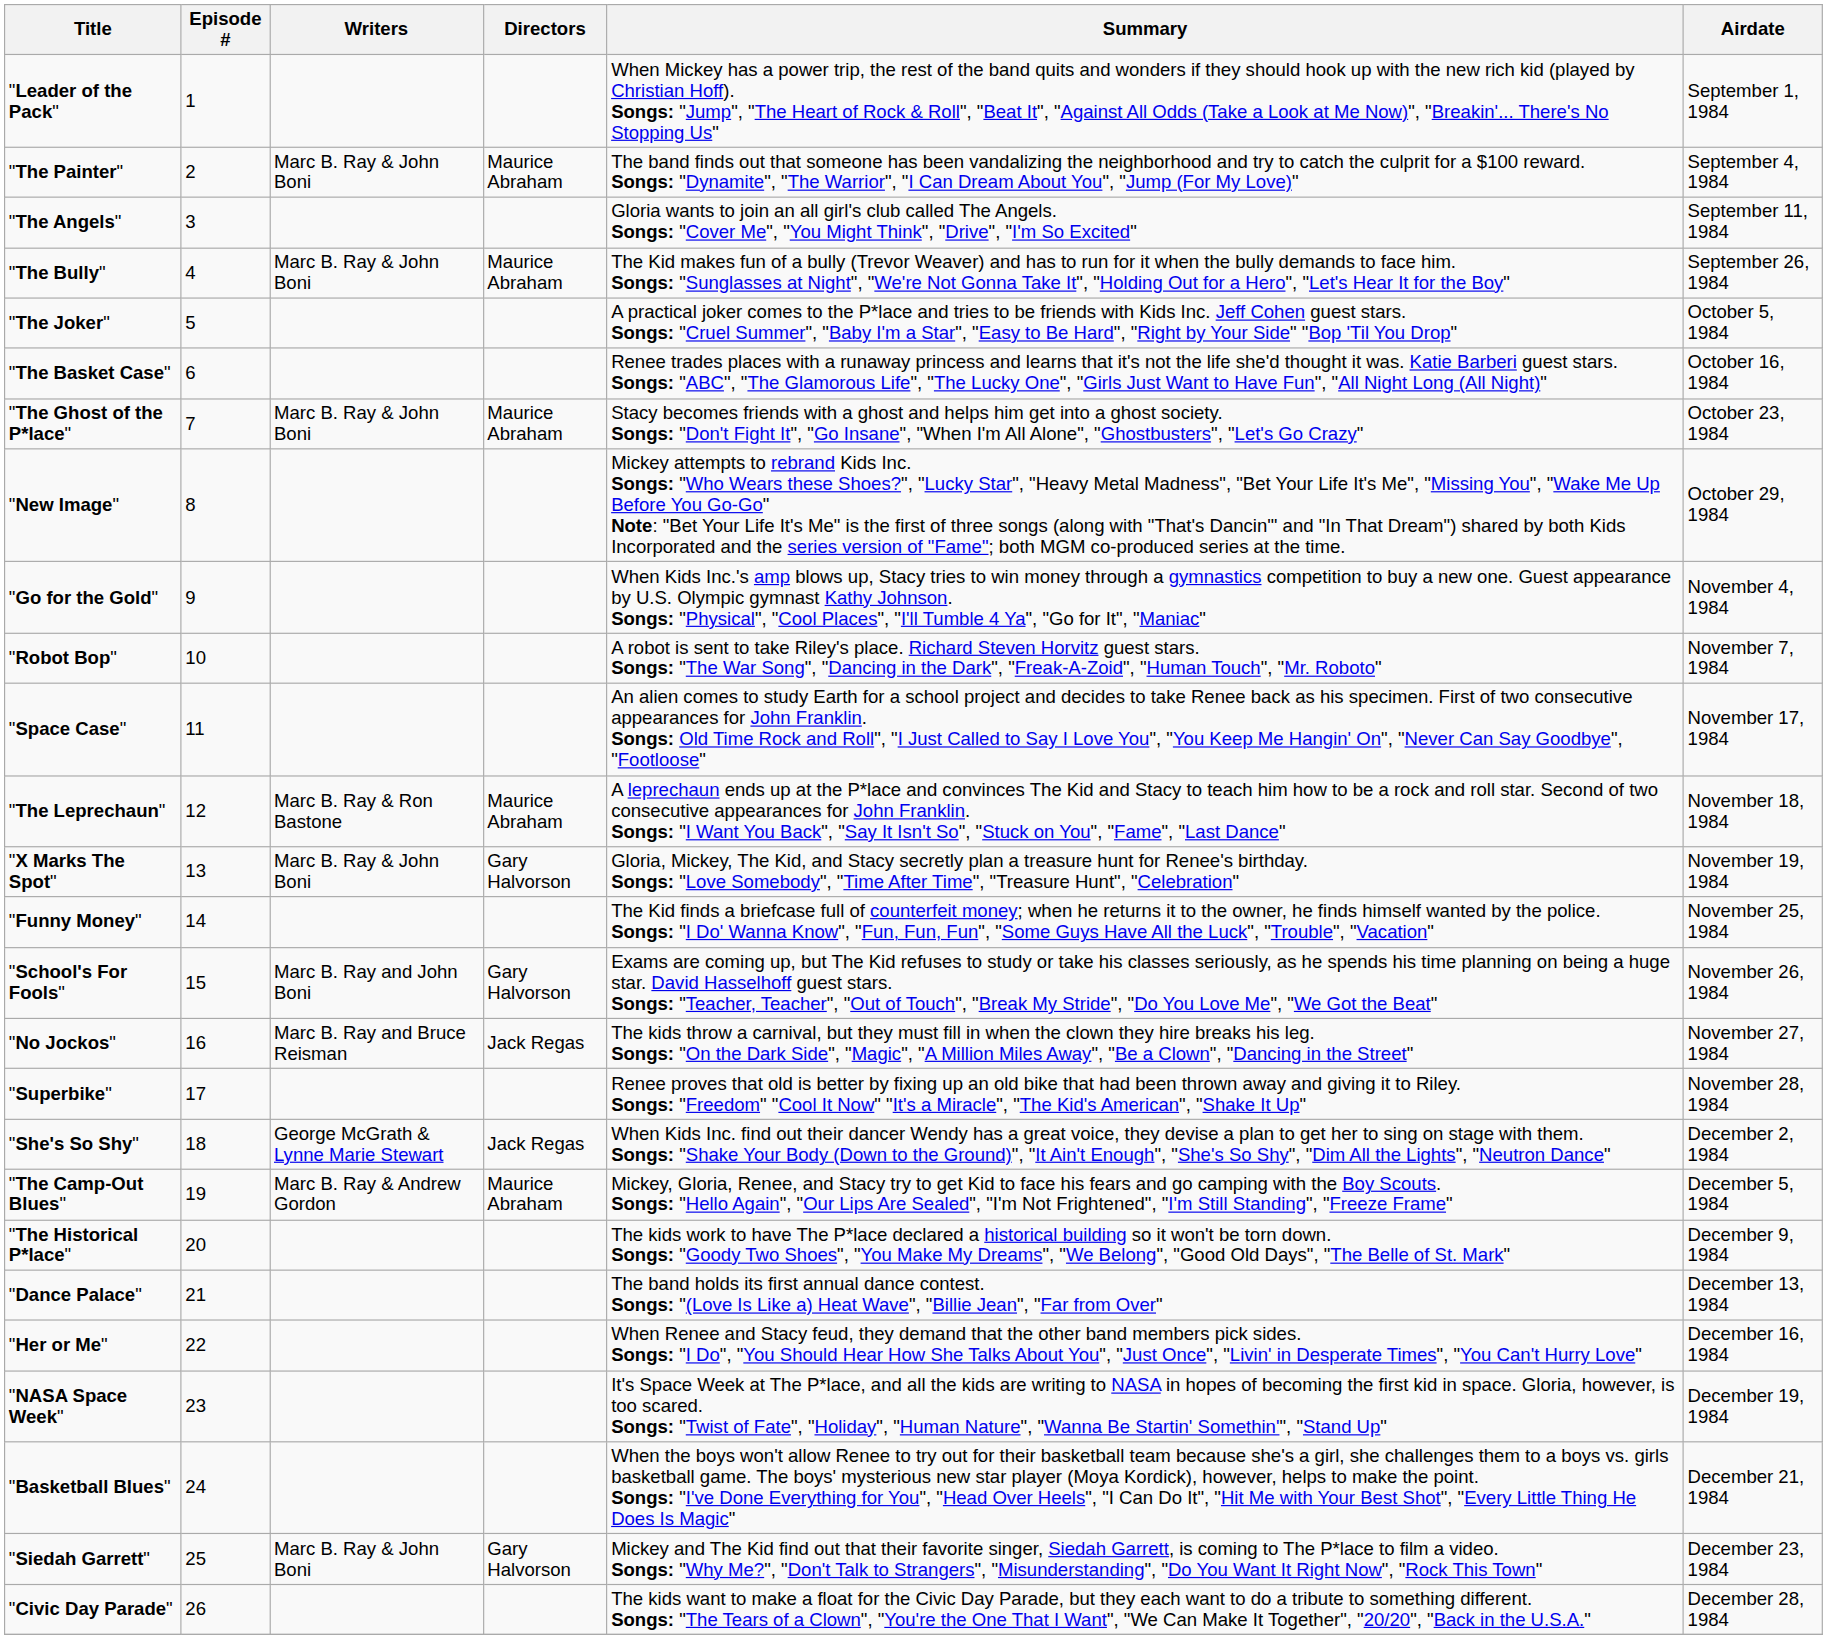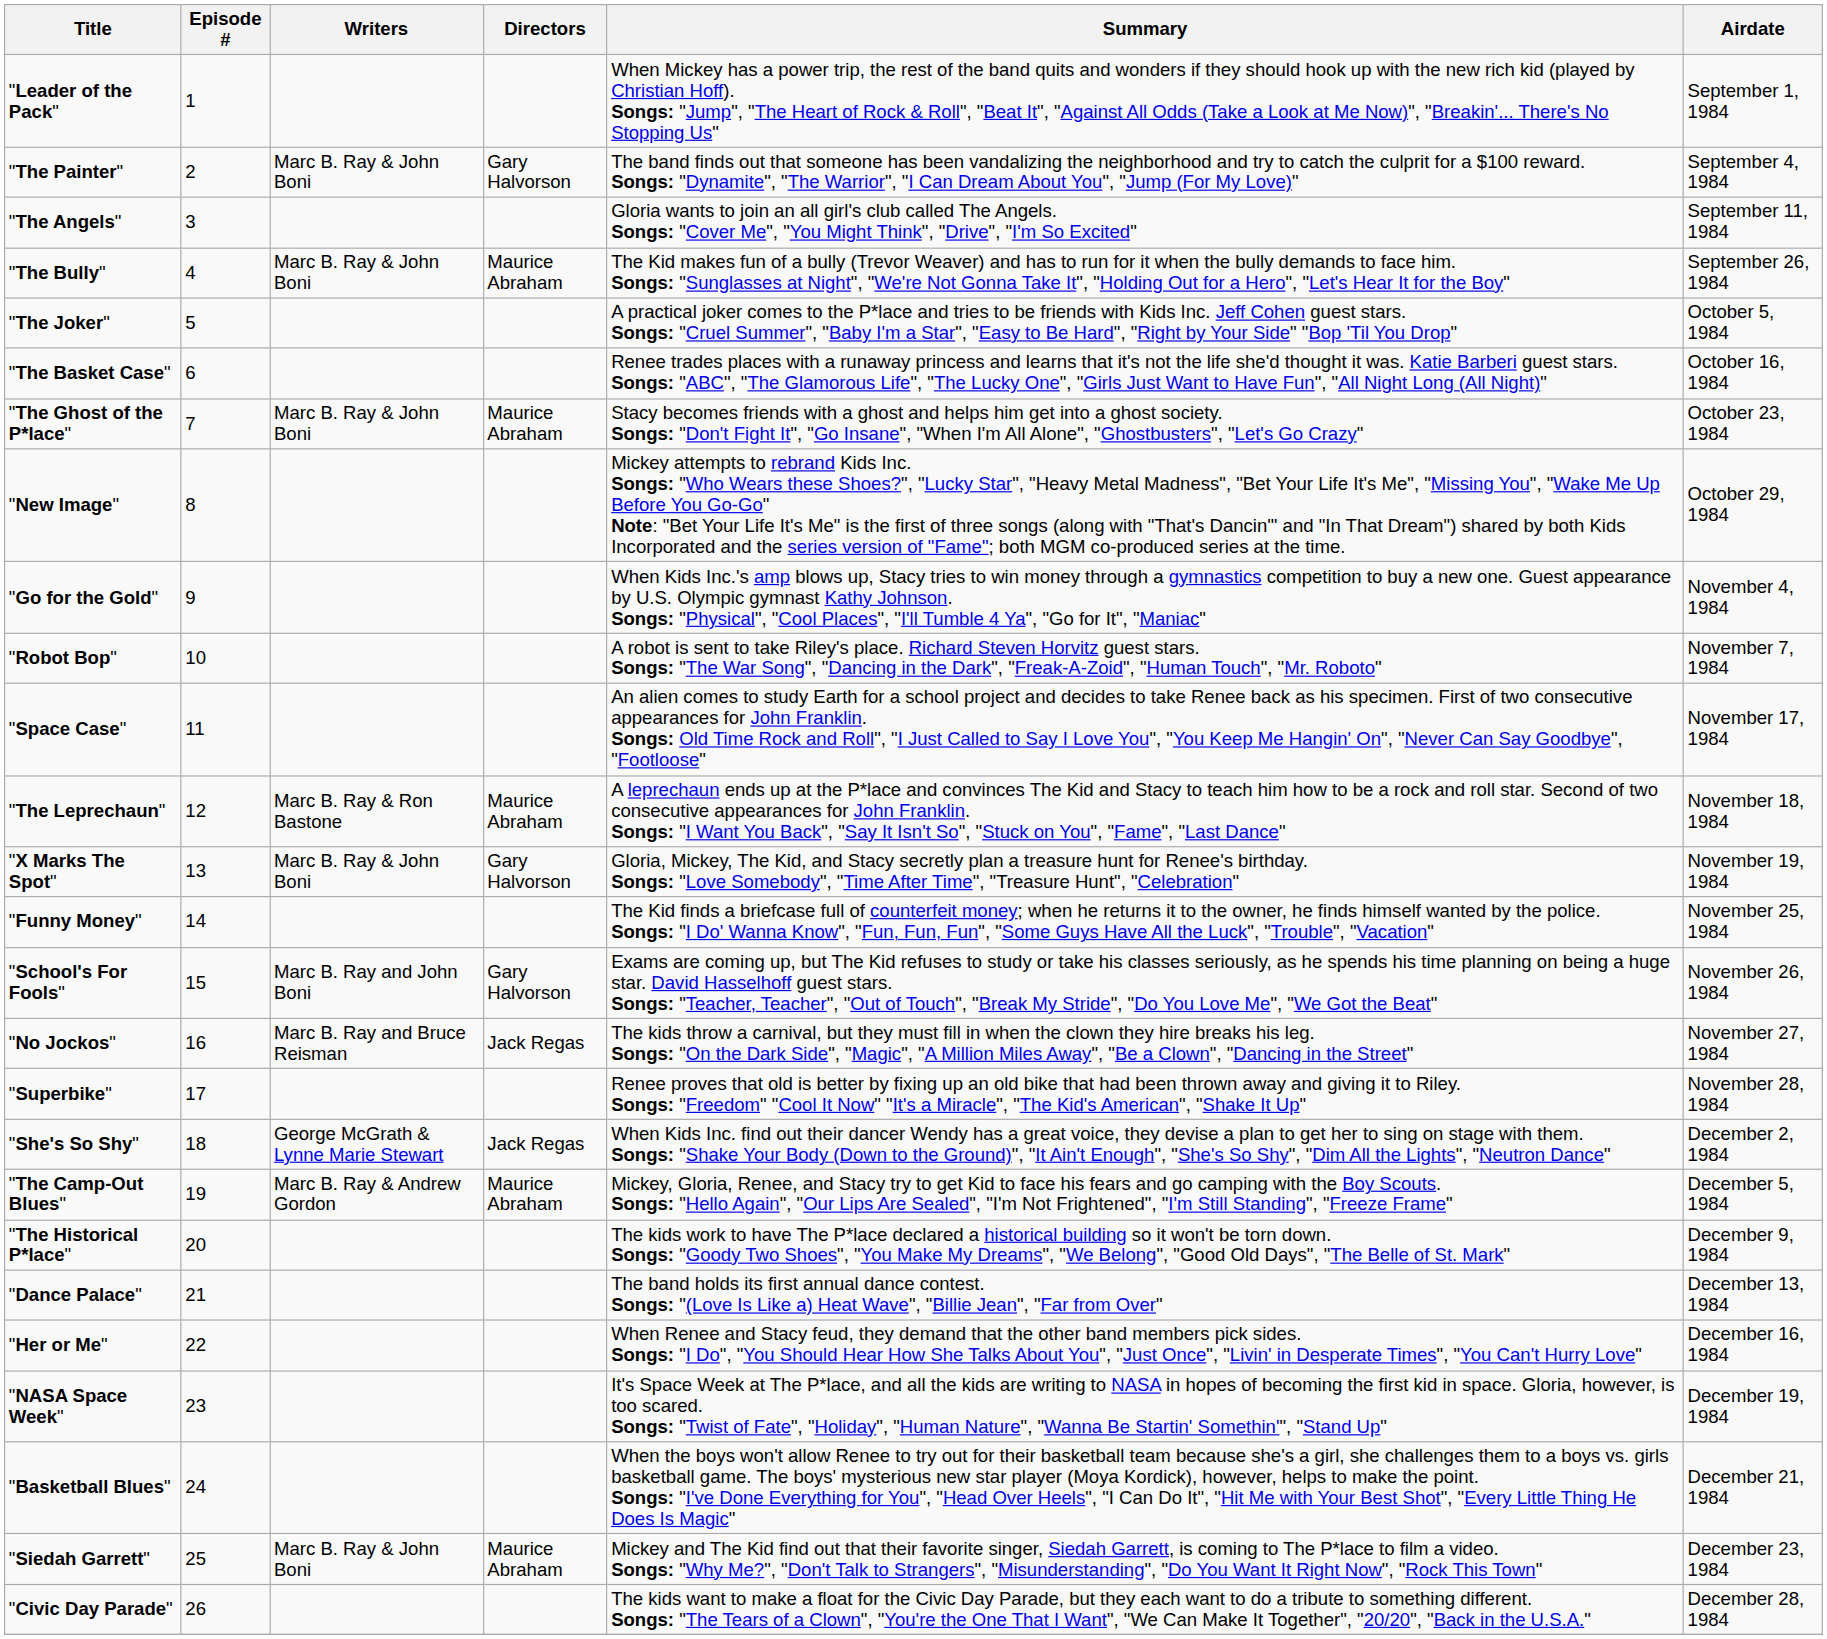 <table class="wikitable">
 <tr>
 <th>Title</th>
 <th>Episode #</th>
 <th>Writers</th>
 <th>Directors</th>
 <th>Summary</th>
 <th>Airdate</th>
 </tr>
 <tr>
 <td>"<strong>Leader of the Pack</strong>"</td>
 <td>1</td>
 <td></td>
 <td></td>
 <td>When Mickey has a power trip, the rest of the band quits and wonders if they should hook up with the new rich kid (played by <a href='#'>Christian Hoff</a>).<br><strong>Songs:</strong> "<a href='#'>Jump</a>", "<a href='#'>The Heart of Rock & Roll</a>", "<a href='#'>Beat It</a>", "<a href='#'>Against All Odds (Take a Look at Me Now)</a>", "<a href='#'>Breakin'... There's No Stopping Us</a>"</td>
 <td>September 1, 1984</td>
 </tr>
 <tr>
 <td>"<strong>The Painter</strong>"</td>
 <td>2</td>
 <td>Marc B. Ray & John Boni</td>
-<td>Maurice Abraham</td>
+<td>Gary Halvorson</td>
 <td>The band finds out that someone has been vandalizing the neighborhood and try to catch the culprit for a $100 reward.<br><strong>Songs:</strong> "<a href='#'>Dynamite</a>", "<a href='#'>The Warrior</a>", "<a href='#'>I Can Dream About You</a>", "<a href='#'>Jump (For My Love)</a>"</td>
 <td>September 4, 1984</td>
 </tr>
 <tr>
 <td>"<strong>The Angels</strong>"</td>
 <td>3</td>
 <td></td>
 <td></td>
 <td>Gloria wants to join an all girl's club called The Angels.<br><strong>Songs:</strong> "<a href='#'>Cover Me</a>", "<a href='#'>You Might Think</a>", "<a href='#'>Drive</a>", "<a href='#'>I'm So Excited</a>"</td>
 <td>September 11, 1984</td>
 </tr>
 <tr>
 <td>"<strong>The Bully</strong>"</td>
 <td>4</td>
 <td>Marc B. Ray & John Boni</td>
 <td>Maurice Abraham</td>
 <td>The Kid makes fun of a bully (Trevor Weaver) and has to run for it when the bully demands to face him.<br><strong>Songs:</strong> "<a href='#'>Sunglasses at Night</a>", "<a href='#'>We're Not Gonna Take It</a>", "<a href='#'>Holding Out for a Hero</a>", "<a href='#'>Let's Hear It for the Boy</a>"</td>
 <td>September 26, 1984</td>
 </tr>
 <tr>
 <td>"<strong>The Joker</strong>"</td>
 <td>5</td>
 <td></td>
 <td></td>
 <td>A practical joker comes to the P*lace and tries to be friends with Kids Inc. <a href='#'>Jeff Cohen</a> guest stars.<br><strong>Songs:</strong> "<a href='#'>Cruel Summer</a>", "<a href='#'>Baby I'm a Star</a>", "<a href='#'>Easy to Be Hard</a>", "<a href='#'>Right by Your Side</a>" "<a href='#'>Bop 'Til You Drop</a>"</td>
 <td>October 5, 1984</td>
 </tr>
 <tr>
 <td>"<strong>The Basket Case</strong>"</td>
 <td>6</td>
 <td></td>
 <td></td>
 <td>Renee trades places with a runaway princess and learns that it's not the life she'd thought it was. <a href='#'>Katie Barberi</a> guest stars.<br><strong>Songs:</strong> "<a href='#'>ABC</a>", "<a href='#'>The Glamorous Life</a>", "<a href='#'>The Lucky One</a>", "<a href='#'>Girls Just Want to Have Fun</a>", "<a href='#'>All Night Long (All Night)</a>"</td>
 <td>October 16, 1984</td>
 </tr>
 <tr>
 <td>"<strong>The Ghost of the P*lace</strong>"</td>
 <td>7</td>
 <td>Marc B. Ray & John Boni</td>
 <td>Maurice Abraham</td>
 <td>Stacy becomes friends with a ghost and helps him get into a ghost society.<br><strong>Songs:</strong> "<a href='#'>Don't Fight It</a>", "<a href='#'>Go Insane</a>", "When I'm All Alone", "<a href='#'>Ghostbusters</a>", "<a href='#'>Let's Go Crazy</a>"</td>
 <td>October 23, 1984</td>
 </tr>
 <tr>
 <td>"<strong>New Image</strong>"</td>
 <td>8</td>
 <td></td>
 <td></td>
 <td>Mickey attempts to <a href='#'>rebrand</a> Kids Inc.<br><strong>Songs:</strong> "<a href='#'>Who Wears these Shoes?</a>", "<a href='#'>Lucky Star</a>", "Heavy Metal Madness", "Bet Your Life It's Me", "<a href='#'>Missing You</a>", "<a href='#'>Wake Me Up Before You Go-Go</a>"<br><strong>Note</strong>: "Bet Your Life It's Me" is the first of three songs (along with "That's Dancin'" and "In That Dream") shared by both Kids Incorporated and the <a href='#'>series version of "Fame"</a>; both MGM co-produced series at the time.</td>
 <td>October 29, 1984</td>
 </tr>
 <tr>
 <td>"<strong>Go for the Gold</strong>"</td>
 <td>9</td>
 <td></td>
 <td></td>
 <td>When Kids Inc.'s <a href='#'>amp</a> blows up, Stacy tries to win money through a <a href='#'>gymnastics</a> competition to buy a new one. Guest appearance by U.S. Olympic gymnast <a href='#'>Kathy Johnson</a>.<br><strong>Songs:</strong> "<a href='#'>Physical</a>", "<a href='#'>Cool Places</a>", "<a href='#'>I'll Tumble 4 Ya</a>", "Go for It", "<a href='#'>Maniac</a>"</td>
 <td>November 4, 1984</td>
 </tr>
 <tr>
 <td>"<strong>Robot Bop</strong>"</td>
 <td>10</td>
 <td></td>
 <td></td>
 <td>A robot is sent to take Riley's place. <a href='#'>Richard Steven Horvitz</a> guest stars.<br><strong>Songs:</strong> "<a href='#'>The War Song</a>", "<a href='#'>Dancing in the Dark</a>", "<a href='#'>Freak-A-Zoid</a>", "<a href='#'>Human Touch</a>", "<a href='#'>Mr. Roboto</a>"</td>
 <td>November 7, 1984</td>
 </tr>
 <tr>
 <td>"<strong>Space Case</strong>"</td>
 <td>11</td>
 <td></td>
 <td></td>
 <td>An alien comes to study Earth for a school project and decides to take Renee back as his specimen. First of two consecutive appearances for <a href='#'>John Franklin</a>.<br><strong>Songs:</strong> <a href='#'>Old Time Rock and Roll</a>", "<a href='#'>I Just Called to Say I Love You</a>", "<a href='#'>You Keep Me Hangin' On</a>", "<a href='#'>Never Can Say Goodbye</a>", "<a href='#'>Footloose</a>"</td>
 <td>November 17, 1984</td>
 </tr>
 <tr>
 <td>"<strong>The Leprechaun</strong>"</td>
 <td>12</td>
 <td>Marc B. Ray & Ron Bastone</td>
 <td>Maurice Abraham</td>
 <td>A <a href='#'>leprechaun</a> ends up at the P*lace and convinces The Kid and Stacy to teach him how to be a rock and roll star. Second of two consecutive appearances for <a href='#'>John Franklin</a>.<br><strong>Songs:</strong> "<a href='#'>I Want You Back</a>", "<a href='#'>Say It Isn't So</a>", "<a href='#'>Stuck on You</a>", "<a href='#'>Fame</a>", "<a href='#'>Last Dance</a>"</td>
 <td>November 18, 1984</td>
 </tr>
 <tr>
 <td>"<strong>X Marks The Spot</strong>"</td>
 <td>13</td>
 <td>Marc B. Ray & John Boni</td>
 <td>Gary Halvorson</td>
 <td>Gloria, Mickey, The Kid, and Stacy secretly plan a treasure hunt for Renee's birthday.<br><strong>Songs:</strong> "<a href='#'>Love Somebody</a>", "<a href='#'>Time After Time</a>", "Treasure Hunt", "<a href='#'>Celebration</a>"</td>
 <td>November 19, 1984</td>
 </tr>
 <tr>
 <td>"<strong>Funny Money</strong>"</td>
 <td>14</td>
 <td></td>
 <td></td>
 <td>The Kid finds a briefcase full of <a href='#'>counterfeit money</a>; when he  returns it to the owner, he finds himself wanted by the police.<br><strong>Songs:</strong> "<a href='#'>I Do' Wanna Know</a>", "<a href='#'>Fun, Fun, Fun</a>", "<a href='#'>Some Guys Have All the Luck</a>", "<a href='#'>Trouble</a>",  "<a href='#'>Vacation</a>"</td>
 <td>November 25, 1984</td>
 </tr>
 <tr>
 <td>"<strong>School's For Fools</strong>"</td>
 <td>15</td>
 <td>Marc B. Ray and John Boni</td>
 <td>Gary Halvorson</td>
 <td>Exams are coming up, but The Kid refuses to study or take his classes seriously, as he spends his time planning on being a huge star. <a href='#'>David Hasselhoff</a> guest stars.<br><strong>Songs:</strong> "<a href='#'>Teacher, Teacher</a>", "<a href='#'>Out of Touch</a>", "<a href='#'>Break My Stride</a>", "<a href='#'>Do You Love Me</a>", "<a href='#'>We Got the Beat</a>"</td>
 <td>November 26, 1984</td>
 </tr>
 <tr>
 <td>"<strong>No Jockos</strong>"</td>
 <td>16</td>
 <td>Marc B. Ray and Bruce Reisman</td>
 <td>Jack Regas</td>
 <td>The kids throw a carnival, but they must fill in when the clown they hire breaks his leg.<br><strong>Songs:</strong> "<a href='#'>On the Dark Side</a>", "<a href='#'>Magic</a>", "<a href='#'>A Million Miles Away</a>", "<a href='#'>Be a Clown</a>", "<a href='#'>Dancing in the Street</a>"</td>
 <td>November 27, 1984</td>
 </tr>
 <tr>
 <td>"<strong>Superbike</strong>"</td>
 <td>17</td>
 <td></td>
 <td></td>
 <td>Renee proves that old is better by fixing up an old bike that had been thrown away and giving it to Riley.<br><strong>Songs:</strong> "<a href='#'>Freedom</a>"  "<a href='#'>Cool It Now</a>" "<a href='#'>It's a Miracle</a>", "<a href='#'>The Kid's American</a>", "<a href='#'>Shake It Up</a>"</td>
 <td>November 28, 1984</td>
 </tr>
 <tr>
 <td>"<strong>She's So Shy</strong>"</td>
 <td>18</td>
 <td>George McGrath & <a href='#'>Lynne Marie Stewart</a></td>
 <td>Jack Regas</td>
 <td>When Kids Inc. find out their dancer Wendy has a great voice, they devise a plan to get her to sing on stage with them.<br><strong>Songs:</strong> "<a href='#'>Shake Your Body (Down to the Ground)</a>", "<a href='#'>It Ain't Enough</a>", "<a href='#'>She's So Shy</a>", "<a href='#'>Dim All the Lights</a>", "<a href='#'>Neutron Dance</a>"</td>
 <td>December 2, 1984</td>
 </tr>
 <tr>
 <td>"<strong>The Camp-Out Blues</strong>"</td>
 <td>19</td>
 <td>Marc B. Ray & Andrew Gordon</td>
 <td>Maurice Abraham</td>
 <td>Mickey, Gloria, Renee, and Stacy try to get Kid to face his fears and go camping with the <a href='#'>Boy Scouts</a>.<br><strong>Songs:</strong> "<a href='#'>Hello Again</a>", "<a href='#'>Our Lips Are Sealed</a>", "I'm Not Frightened", "<a href='#'>I'm Still Standing</a>", "<a href='#'>Freeze Frame</a>"</td>
 <td>December 5, 1984</td>
 </tr>
 <tr>
 <td>"<strong>The Historical P*lace</strong>"</td>
 <td>20</td>
 <td></td>
 <td></td>
 <td>The kids work to have The P*lace declared a <a href='#'>historical building</a> so it won't be torn down.<br><strong>Songs:</strong> "<a href='#'>Goody Two Shoes</a>", "<a href='#'>You Make My Dreams</a>", "<a href='#'>We Belong</a>", "Good Old Days", "<a href='#'>The Belle of St. Mark</a>"</td>
 <td>December 9, 1984</td>
 </tr>
 <tr>
 <td>"<strong>Dance Palace</strong>"</td>
 <td>21</td>
 <td></td>
 <td></td>
 <td>The band holds its first annual dance contest.<br><strong>Songs:</strong> "<a href='#'>(Love Is Like a) Heat Wave</a>", "<a href='#'>Billie Jean</a>", "<a href='#'>Far from Over</a>"</td>
 <td>December 13, 1984</td>
 </tr>
 <tr>
 <td>"<strong>Her or Me</strong>"</td>
 <td>22</td>
 <td></td>
 <td></td>
 <td>When Renee and Stacy feud, they demand that the other band members pick sides.<br><strong>Songs:</strong> "<a href='#'>I Do</a>", "<a href='#'>You Should Hear How She Talks About You</a>", "<a href='#'>Just Once</a>", "<a href='#'>Livin' in Desperate Times</a>", "<a href='#'>You Can't Hurry Love</a>"</td>
 <td>December 16, 1984</td>
 </tr>
 <tr>
 <td>"<strong>NASA Space Week</strong>"</td>
 <td>23</td>
 <td></td>
 <td></td>
 <td>It's Space Week at The P*lace, and all the kids are writing to <a href='#'>NASA</a> in hopes of becoming the first kid in space. Gloria, however, is too scared.<br><strong>Songs:</strong> "<a href='#'>Twist of Fate</a>", "<a href='#'>Holiday</a>", "<a href='#'>Human Nature</a>", "<a href='#'>Wanna Be Startin' Somethin'</a>", "<a href='#'>Stand Up</a>"</td>
 <td>December 19, 1984</td>
 </tr>
 <tr>
 <td>"<strong>Basketball Blues</strong>"</td>
 <td>24</td>
 <td></td>
 <td></td>
 <td>When the boys won't allow Renee to try out for their basketball team because she's a girl, she challenges them to a boys vs. girls basketball game. The boys' mysterious new star player (Moya Kordick), however, helps to make the point.<br><strong>Songs:</strong> "<a href='#'>I've Done Everything for You</a>", "<a href='#'>Head Over Heels</a>", "I Can Do It", "<a href='#'>Hit Me with Your Best Shot</a>", "<a href='#'>Every Little Thing He Does Is Magic</a>"</td>
 <td>December 21, 1984</td>
 </tr>
 <tr>
 <td>"<strong>Siedah Garrett</strong>"</td>
 <td>25</td>
 <td>Marc B. Ray & John Boni</td>
-<td>Gary Halvorson</td>
+<td>Maurice Abraham</td>
 <td>Mickey and The Kid find out that their favorite singer, <a href='#'>Siedah Garrett</a>, is coming to The P*lace to film a video.<br><strong>Songs:</strong> "<a href='#'>Why Me?</a>", "<a href='#'>Don't Talk to Strangers</a>", "<a href='#'>Misunderstanding</a>", "<a href='#'>Do You Want It Right Now</a>", "<a href='#'>Rock This Town</a>"</td>
 <td>December 23, 1984</td>
 </tr>
 <tr>
 <td>"<strong>Civic Day Parade</strong>"</td>
 <td>26</td>
 <td></td>
 <td></td>
 <td>The kids want to make a float for the Civic Day Parade, but they each want to do a tribute to something different.<br><strong>Songs:</strong> "<a href='#'>The Tears of a Clown</a>", "<a href='#'>You're the One That I Want</a>", "We Can Make It Together", "<a href='#'>20/20</a>", "<a href='#'>Back in the U.S.A.</a>"</td>
 <td>December 28, 1984</td>
 </tr>
 <tr>
 </tr>
 </table>
